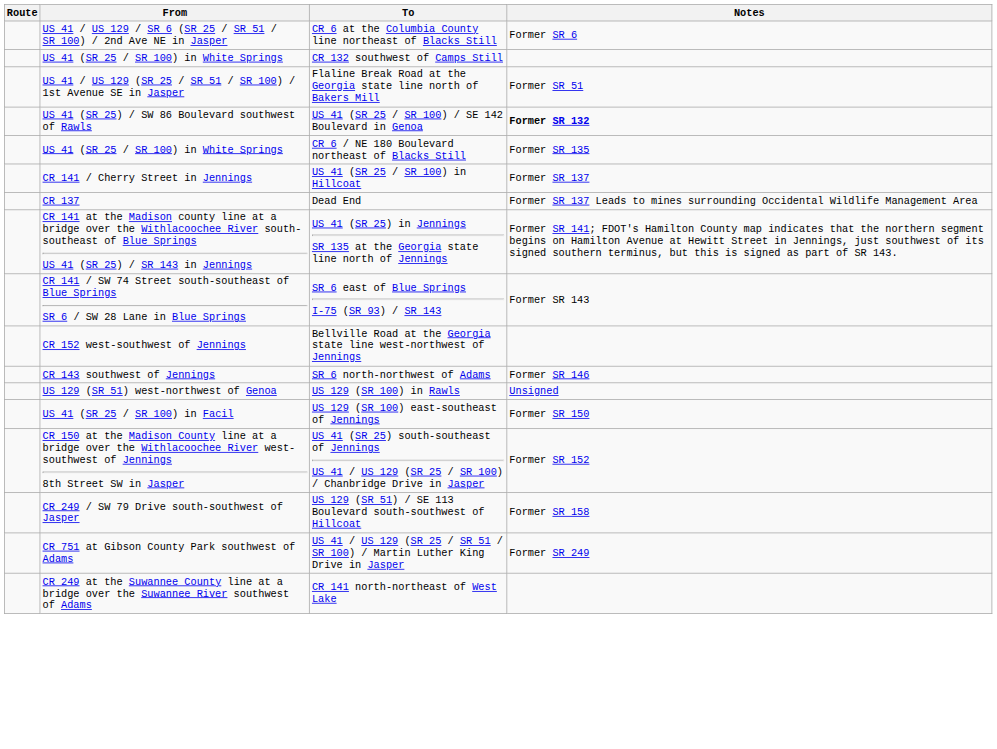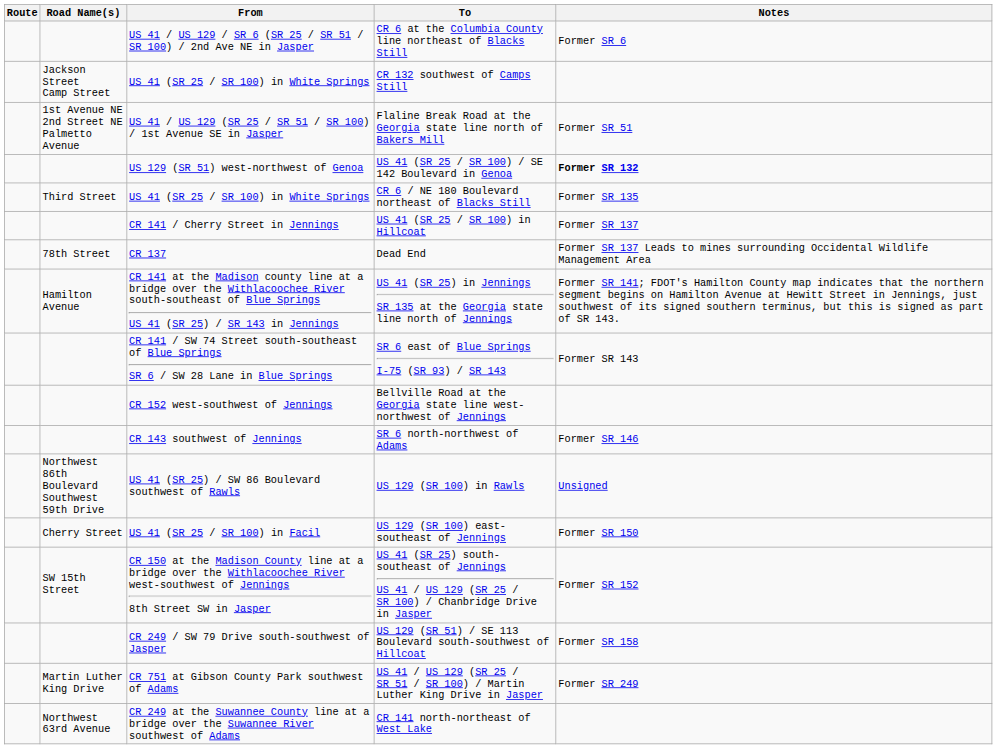 <table class="wikitable">
 <tr>
 <th>Route</th>
+<th>Road Name(s)</th>
 <th>From</th>
 <th>To</th>
 <th>Notes</th>
 </tr>
 <tr>
+<td></td>
 <td></td>
 <td><a href='#'>US 41</a> / <a href='#'>US 129</a> / <a href='#'>SR 6</a> (<a href='#'>SR 25</a> / <a href='#'>SR 51</a> / <a href='#'>SR 100</a>) / 2nd Ave NE in <a href='#'>Jasper</a></td>
 <td><a href='#'>CR 6</a> at the <a href='#'>Columbia County</a> line northeast of <a href='#'>Blacks Still</a></td>
 <td>Former <a href='#'>SR 6</a></td>
 </tr>
 <tr>
 <td></td>
+<td>Jackson Street<br>Camp Street</td>
 <td><a href='#'>US 41</a> (<a href='#'>SR 25</a> / <a href='#'>SR 100</a>) in <a href='#'>White Springs</a></td>
 <td><a href='#'>CR 132</a> southwest of <a href='#'>Camps Still</a></td>
 <td></td>
 </tr>
 <tr>
 <td></td>
+<td>1st Avenue NE<br>2nd Street NE<br>Palmetto Avenue</td>
 <td><a href='#'>US 41</a> / <a href='#'>US 129</a> (<a href='#'>SR 25</a> / <a href='#'>SR 51</a> / <a href='#'>SR 100</a>) / 1st Avenue SE in <a href='#'>Jasper</a></td>
 <td>Flaline Break Road at the <a href='#'>Georgia</a> state line north of <a href='#'>Bakers Mill</a></td>
 <td>Former <a href='#'>SR 51</a></td>
 </tr>
 <tr>
 <td></td>
-<td><a href='#'>US 41</a> (<a href='#'>SR 25</a>) / SW 86 Boulevard southwest of <a href='#'>Rawls</a></td>
+<td></td>
+<td><a href='#'>US 129</a> (<a href='#'>SR 51</a>) west-northwest of <a href='#'>Genoa</a></td>
 <td><a href='#'>US 41</a> (<a href='#'>SR 25</a> / <a href='#'>SR 100</a>) / SE 142 Boulevard in <a href='#'>Genoa</a></td>
 <td><strong>Former <a href='#'>SR 132</a></strong></td>
 </tr>
 <tr>
 <td></td>
+<td>Third Street</td>
 <td><a href='#'>US 41</a> (<a href='#'>SR 25</a> / <a href='#'>SR 100</a>) in <a href='#'>White Springs</a></td>
 <td><a href='#'>CR 6</a> / NE 180 Boulevard northeast of <a href='#'>Blacks Still</a></td>
 <td>Former <a href='#'>SR 135</a></td>
 </tr>
 <tr>
+<td></td>
 <td></td>
 <td><a href='#'>CR 141</a> / Cherry Street in <a href='#'>Jennings</a></td>
 <td><a href='#'>US 41</a> (<a href='#'>SR 25</a> / <a href='#'>SR 100</a>) in <a href='#'>Hillcoat</a></td>
 <td>Former <a href='#'>SR 137</a></td>
 </tr>
 <tr>
 <td></td>
+<td>78th Street</td>
 <td><a href='#'>CR 137</a></td>
 <td>Dead End</td>
 <td>Former <a href='#'>SR 137</a> Leads to mines surrounding Occidental Wildlife Management Area</td>
 </tr>
 <tr>
 <td></td>
+<td>Hamilton Avenue</td>
 <td><a href='#'>CR 141</a> at the <a href='#'>Madison</a> county line at a bridge over the <a href='#'>Withlacoochee River</a> south-southeast of <a href='#'>Blue Springs</a><hr><a href='#'>US 41</a> (<a href='#'>SR 25</a>) / <a href='#'>SR 143</a> in <a href='#'>Jennings</a></td>
 <td><a href='#'>US 41</a> (<a href='#'>SR 25</a>) in <a href='#'>Jennings</a><hr><a href='#'>SR 135</a> at the <a href='#'>Georgia</a> state line north of <a href='#'>Jennings</a></td>
 <td>Former <a href='#'>SR 141</a>; FDOT's Hamilton County map indicates that the northern segment begins on Hamilton Avenue at Hewitt Street in Jennings, just southwest of its signed southern terminus, but this is signed as part of SR 143.</td>
 </tr>
 <tr>
+<td></td>
 <td></td>
 <td><a href='#'>CR 141</a> / SW 74 Street south-southeast of <a href='#'>Blue Springs</a><hr><a href='#'>SR 6</a> / SW 28 Lane in <a href='#'>Blue Springs</a></td>
 <td><a href='#'>SR 6</a> east of <a href='#'>Blue Springs</a><hr><a href='#'>I-75</a> (<a href='#'>SR 93</a>) / <a href='#'>SR 143</a></td>
 <td>Former SR 143</td>
 </tr>
 <tr>
 <td></td>
+<td></td>
 <td><a href='#'>CR 152</a> west-southwest of <a href='#'>Jennings</a></td>
 <td>Bellville Road at the <a href='#'>Georgia</a> state line west-northwest of <a href='#'>Jennings</a></td>
 <td></td>
 </tr>
 <tr>
+<td></td>
 <td></td>
 <td><a href='#'>CR 143</a> southwest of <a href='#'>Jennings</a></td>
 <td><a href='#'>SR 6</a> north-northwest of <a href='#'>Adams</a></td>
 <td>Former <a href='#'>SR 146</a></td>
 </tr>
 <tr>
 <td></td>
-<td><a href='#'>US 129</a> (<a href='#'>SR 51</a>) west-northwest of <a href='#'>Genoa</a></td>
+<td>Northwest 86th Boulevard<br>Southwest 59th Drive</td>
+<td><a href='#'>US 41</a> (<a href='#'>SR 25</a>) / SW 86 Boulevard southwest of <a href='#'>Rawls</a></td>
 <td><a href='#'>US 129</a> (<a href='#'>SR 100</a>) in <a href='#'>Rawls</a></td>
 <td><a href='#'>Unsigned</a></td>
 </tr>
 <tr>
 <td></td>
+<td>Cherry Street</td>
 <td><a href='#'>US 41</a> (<a href='#'>SR 25</a> / <a href='#'>SR 100</a>) in <a href='#'>Facil</a></td>
 <td><a href='#'>US 129</a> (<a href='#'>SR 100</a>) east-southeast of <a href='#'>Jennings</a></td>
 <td>Former <a href='#'>SR 150</a></td>
 </tr>
 <tr>
 <td></td>
+<td>SW 15th Street</td>
 <td><a href='#'>CR 150</a> at the <a href='#'>Madison County</a> line at a bridge over the <a href='#'>Withlacoochee River</a> west-southwest of <a href='#'>Jennings</a><hr>8th Street SW in <a href='#'>Jasper</a></td>
 <td><a href='#'>US 41</a> (<a href='#'>SR 25</a>) south-southeast of <a href='#'>Jennings</a><hr><a href='#'>US 41</a> / <a href='#'>US 129</a> (<a href='#'>SR 25</a> / <a href='#'>SR 100</a>) / Chanbridge Drive in <a href='#'>Jasper</a></td>
 <td>Former <a href='#'>SR 152</a></td>
 </tr>
 <tr>
+<td></td>
 <td></td>
 <td><a href='#'>CR 249</a> / SW 79 Drive south-southwest of <a href='#'>Jasper</a></td>
 <td><a href='#'>US 129</a> (<a href='#'>SR 51</a>) / SE 113 Boulevard south-southwest of <a href='#'>Hillcoat</a></td>
 <td>Former <a href='#'>SR 158</a></td>
 </tr>
 <tr>
 <td></td>
+<td>Martin Luther King Drive</td>
 <td><a href='#'>CR 751</a> at Gibson County Park southwest of <a href='#'>Adams</a></td>
 <td><a href='#'>US 41</a> / <a href='#'>US 129</a> (<a href='#'>SR 25</a> / <a href='#'>SR 51</a> / <a href='#'>SR 100</a>) / Martin Luther King Drive in <a href='#'>Jasper</a></td>
 <td>Former <a href='#'>SR 249</a></td>
 </tr>
 <tr>
 <td></td>
+<td>Northwest 63rd Avenue</td>
 <td><a href='#'>CR 249</a> at the <a href='#'>Suwannee County</a> line at a bridge over the <a href='#'>Suwannee River</a> southwest of <a href='#'>Adams</a></td>
 <td><a href='#'>CR 141</a> north-northeast of <a href='#'>West Lake</a></td>
 <td></td>
 </tr>
 </table>
